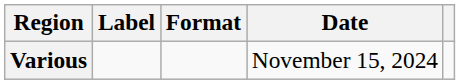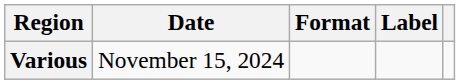 <table class="wikitable plainrowheaders">
 <tr>
 <th scope="col">Region</th>
+<th scope="col">Date</th>
+<th scope="col">Format</th>
 <th scope="col">Label</th>
-<th scope="col">Format</th>
-<th scope="col">Date</th>
 <th scope="col"></th>
 </tr>
 <tr>
 <th scope="row">Various</th>
+<td>November 15, 2024</td>
 <td></td>
 <td></td>
-<td>November 15, 2024</td>
 <td align="center"></td>
 </tr>
 </table>
